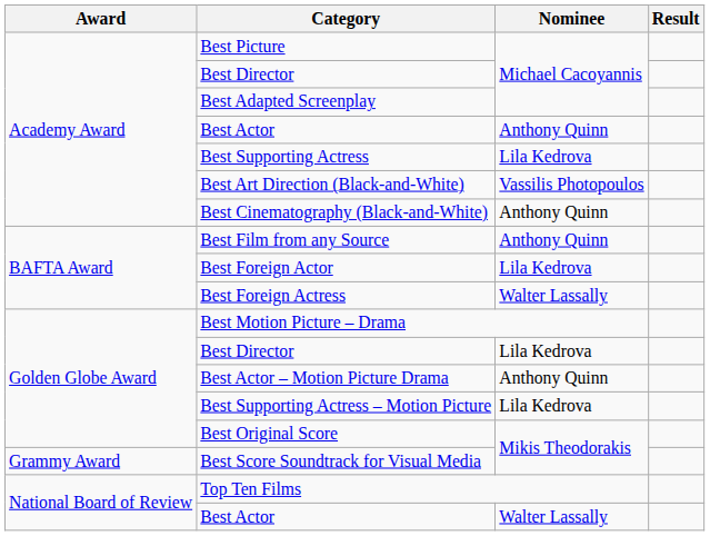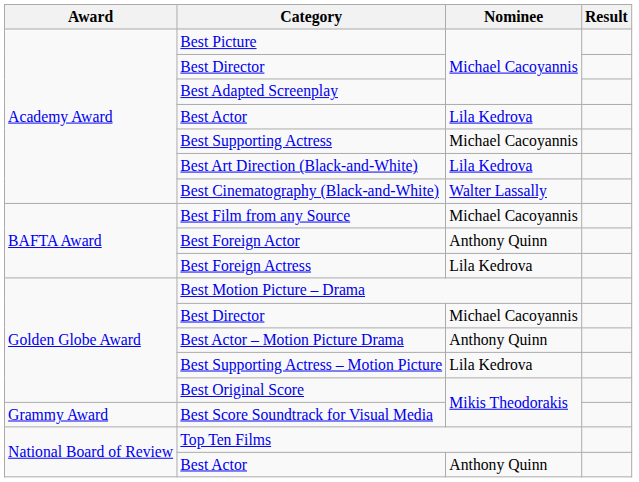 <table class="wikitable" border="1">
 <tr>
 <th>Award</th>
 <th>Category</th>
 <th>Nominee</th>
 <th>Result</th>
 </tr>
 <tr>
 <td rowspan="7"><a href='#'>Academy Award</a></td>
 <td><a href='#'>Best Picture</a></td>
 <td rowspan="3"><a href='#'>Michael Cacoyannis</a></td>
 <td></td>
 </tr>
 <tr>
 <td><a href='#'>Best Director</a></td>
 <td></td>
 </tr>
 <tr>
 <td><a href='#'>Best Adapted Screenplay</a></td>
 <td></td>
 </tr>
 <tr>
 <td><a href='#'>Best Actor</a></td>
-<td><a href='#'>Anthony Quinn</a></td>
+<td><a href='#'>Lila Kedrova</a></td>
 <td></td>
 </tr>
 <tr>
 <td><a href='#'>Best Supporting Actress</a></td>
+<td>Michael Cacoyannis</td>
+<td></td>
+</tr>
+<tr>
+<td><a href='#'>Best Art Direction (Black-and-White)</a></td>
 <td><a href='#'>Lila Kedrova</a></td>
 <td></td>
 </tr>
 <tr>
-<td><a href='#'>Best Art Direction (Black-and-White)</a></td>
-<td><a href='#'>Vassilis Photopoulos</a></td>
-<td></td>
-</tr>
-<tr>
 <td><a href='#'>Best Cinematography (Black-and-White)</a></td>
-<td>Anthony Quinn</td>
+<td><a href='#'>Walter Lassally</a></td>
 <td></td>
 </tr>
 <tr>
 <td rowspan="3"><a href='#'>BAFTA Award</a></td>
 <td><a href='#'>Best Film from any Source</a></td>
-<td><a href='#'>Anthony Quinn</a></td>
+<td>Michael Cacoyannis</td>
 <td></td>
 </tr>
 <tr>
 <td><a href='#'>Best Foreign Actor</a></td>
-<td><a href='#'>Lila Kedrova</a></td>
+<td>Anthony Quinn</td>
 <td></td>
 </tr>
 <tr>
 <td><a href='#'>Best Foreign Actress</a></td>
-<td><a href='#'>Walter Lassally</a></td>
+<td>Lila Kedrova</td>
 <td></td>
 </tr>
 <tr>
 <td rowspan="5"><a href='#'>Golden Globe Award</a></td>
 <td colspan="2"><a href='#'>Best Motion Picture – Drama</a></td>
 <td></td>
 </tr>
 <tr>
 <td><a href='#'>Best Director</a></td>
-<td>Lila Kedrova</td>
+<td>Michael Cacoyannis</td>
 <td></td>
 </tr>
 <tr>
 <td><a href='#'>Best Actor – Motion Picture Drama</a></td>
 <td>Anthony Quinn</td>
 <td></td>
 </tr>
 <tr>
 <td><a href='#'>Best Supporting Actress – Motion Picture</a></td>
 <td>Lila Kedrova</td>
 <td></td>
 </tr>
 <tr>
 <td><a href='#'>Best Original Score</a></td>
 <td rowspan="2"><a href='#'>Mikis Theodorakis</a></td>
 <td></td>
 </tr>
 <tr>
 <td><a href='#'>Grammy Award</a></td>
 <td><a href='#'>Best Score Soundtrack for Visual Media</a></td>
 <td></td>
 </tr>
 <tr>
 <td rowspan="2"><a href='#'>National Board of Review</a></td>
 <td colspan="2"><a href='#'>Top Ten Films</a></td>
 <td></td>
 </tr>
 <tr>
 <td><a href='#'>Best Actor</a></td>
-<td><a href='#'>Walter Lassally</a></td>
+<td>Anthony Quinn</td>
 <td></td>
 </tr>
 </table>
